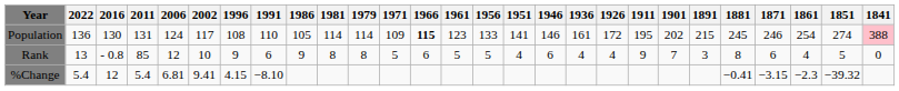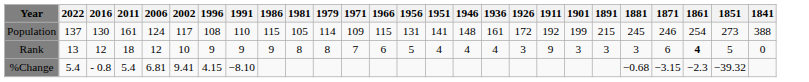 <table class="wikitable">
 <tr>
 <th style="background:grey;">Year</th>
 <th>2022</th>
 <th>2016</th>
 <th>2011</th>
 <th>2006</th>
 <th>2002</th>
 <th>1996</th>
 <th>1991</th>
 <th>1986</th>
 <th>1981</th>
 <th>1979</th>
 <th>1971</th>
 <th>1966</th>
-<th>1961</th>
 <th>1956</th>
 <th>1951</th>
 <th>1946</th>
 <th>1936</th>
 <th>1926</th>
 <th>1911</th>
 <th>1901</th>
 <th>1891</th>
 <th>1881</th>
 <th>1871</th>
 <th>1861</th>
 <th>1851</th>
 <th>1841</th>
 </tr>
 <tr align="center">
 <td style="background:grey;">Population</td>
-<td>136</td>
+<td>137</td>
 <td>130</td>
-<td>131</td>
+<td>161</td>
 <td>124</td>
 <td>117</td>
 <td>108</td>
 <td>110</td>
+<td>115</td>
 <td>105</td>
 <td>114</td>
-<td>114</td>
 <td>109</td>
-<td><strong>115</strong></td>
-<td>123</td>
-<td>133</td>
+<td>115</td>
+<td>131</td>
 <td>141</td>
-<td>146</td>
+<td>148</td>
 <td>161</td>
 <td>172</td>
-<td>195</td>
-<td>202</td>
+<td>192</td>
+<td>199</td>
 <td>215</td>
 <td>245</td>
 <td>246</td>
 <td>254</td>
-<td>274</td>
-<td style="background: pink;">388</td>
+<td>273</td>
+<td>388</td>
 </tr>
 <tr align="center">
 <td style="background:grey;">Rank</td>
 <td>13</td>
-<td>- 0.8</td>
-<td>85</td>
+<td>12</td>
+<td>18</td>
 <td>12</td>
 <td>10</td>
 <td>9</td>
-<td>6</td>
+<td>9</td>
 <td>9</td>
 <td>8</td>
 <td>8</td>
-<td>5</td>
+<td>7</td>
 <td>6</td>
 <td>5</td>
-<td>5</td>
-<td>4</td>
-<td>6</td>
 <td>4</td>
 <td>4</td>
+<td>4</td>
+<td>3</td>
 <td>9</td>
-<td>7</td>
 <td>3</td>
-<td>8</td>
+<td>3</td>
+<td>3</td>
 <td>6</td>
-<td>4</td>
+<td><strong>4</strong></td>
 <td>5</td>
 <td>0</td>
 </tr>
 <tr align="center">
 <td style="background:grey;">%Change</td>
 <td>5.4</td>
-<td>12</td>
+<td>- 0.8</td>
 <td>5.4</td>
 <td>6.81</td>
 <td>9.41</td>
 <td>4.15</td>
 <td>−8.10</td>
 <td></td>
 <td></td>
 <td></td>
 <td></td>
 <td></td>
 <td></td>
 <td></td>
 <td></td>
 <td></td>
 <td></td>
 <td></td>
 <td></td>
 <td></td>
-<td></td>
-<td>−0.41</td>
+<td>−0.68</td>
 <td>−3.15</td>
 <td>−2.3</td>
 <td>−39.32</td>
 <td></td>
 </tr>
 </table>
